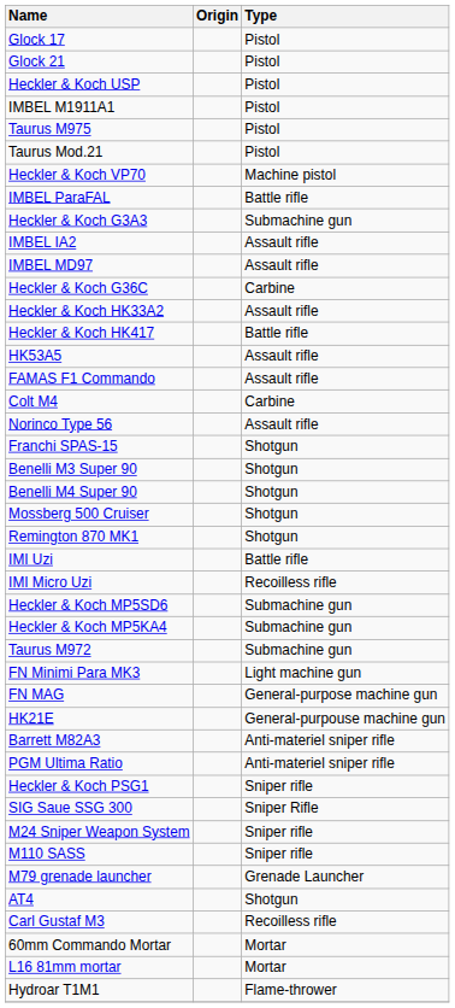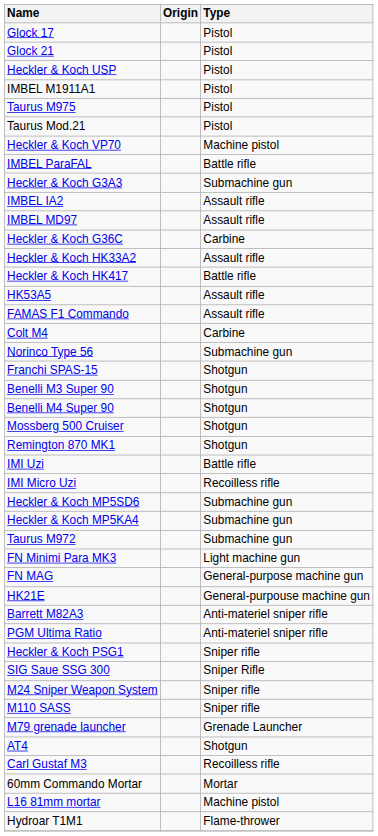 <table class="wikitable">
 <tr>
 <th style="text-align: left;">Name</th>
 <th style="text-align: left;">Origin</th>
 <th style="text-align: left;">Type</th>
 </tr>
 <tr>
 <td><a href='#'>Glock 17</a></td>
 <td></td>
 <td>Pistol</td>
 </tr>
 <tr>
 <td><a href='#'>Glock 21</a></td>
 <td></td>
 <td>Pistol</td>
 </tr>
 <tr>
 <td><a href='#'>Heckler & Koch USP</a></td>
 <td></td>
 <td>Pistol</td>
 </tr>
 <tr>
 <td>IMBEL M1911A1</td>
 <td></td>
 <td>Pistol</td>
 </tr>
 <tr>
 <td><a href='#'>Taurus M975</a></td>
 <td></td>
 <td>Pistol</td>
 </tr>
 <tr>
 <td>Taurus Mod.21</td>
 <td></td>
 <td>Pistol</td>
 </tr>
 <tr>
 <td><a href='#'>Heckler & Koch VP70</a></td>
 <td></td>
 <td>Machine pistol</td>
 </tr>
 <tr>
 <td><a href='#'>IMBEL ParaFAL</a></td>
 <td></td>
 <td>Battle rifle</td>
 </tr>
 <tr>
 <td><a href='#'>Heckler & Koch G3A3</a></td>
 <td></td>
 <td>Submachine gun</td>
 </tr>
 <tr>
 <td><a href='#'>IMBEL IA2</a></td>
 <td></td>
 <td>Assault rifle</td>
 </tr>
 <tr>
 <td><a href='#'>IMBEL MD97</a></td>
 <td></td>
 <td>Assault rifle</td>
 </tr>
 <tr>
 <td><a href='#'>Heckler & Koch G36C</a></td>
 <td></td>
 <td>Carbine</td>
 </tr>
 <tr>
 <td><a href='#'>Heckler & Koch HK33A2</a></td>
 <td></td>
 <td>Assault rifle</td>
 </tr>
 <tr>
 <td><a href='#'>Heckler & Koch HK417</a></td>
 <td></td>
 <td>Battle rifle</td>
 </tr>
 <tr>
 <td><a href='#'>HK53A5</a></td>
 <td></td>
 <td>Assault rifle</td>
 </tr>
 <tr>
 <td><a href='#'>FAMAS F1 Commando</a></td>
 <td></td>
 <td>Assault rifle</td>
 </tr>
 <tr>
 <td><a href='#'>Colt M4</a></td>
 <td></td>
 <td>Carbine</td>
 </tr>
 <tr>
 <td><a href='#'>Norinco Type 56</a></td>
 <td></td>
-<td>Assault rifle</td>
+<td>Submachine gun</td>
 </tr>
 <tr>
 <td><a href='#'>Franchi SPAS-15</a></td>
 <td></td>
 <td>Shotgun</td>
 </tr>
 <tr>
 <td><a href='#'>Benelli M3 Super 90</a></td>
 <td></td>
 <td>Shotgun</td>
 </tr>
 <tr>
 <td><a href='#'>Benelli M4 Super 90</a></td>
 <td></td>
 <td>Shotgun</td>
 </tr>
 <tr>
 <td><a href='#'>Mossberg 500 Cruiser</a></td>
 <td></td>
 <td>Shotgun</td>
 </tr>
 <tr>
 <td><a href='#'>Remington 870 MK1</a></td>
 <td></td>
 <td>Shotgun</td>
 </tr>
 <tr>
 <td><a href='#'>IMI Uzi</a></td>
 <td></td>
 <td>Battle rifle</td>
 </tr>
 <tr>
 <td><a href='#'>IMI Micro Uzi</a></td>
 <td></td>
 <td>Recoilless rifle</td>
 </tr>
 <tr>
 <td><a href='#'>Heckler & Koch MP5SD6</a></td>
 <td></td>
 <td>Submachine gun</td>
 </tr>
 <tr>
 <td><a href='#'>Heckler & Koch MP5KA4</a></td>
 <td></td>
 <td>Submachine gun</td>
 </tr>
 <tr>
 <td><a href='#'>Taurus M972</a></td>
 <td></td>
 <td>Submachine gun</td>
 </tr>
 <tr>
 <td><a href='#'>FN Minimi Para MK3</a></td>
 <td></td>
 <td>Light machine gun</td>
 </tr>
 <tr>
 <td><a href='#'>FN MAG</a></td>
 <td></td>
 <td>General-purpose machine gun</td>
 </tr>
 <tr>
 <td><a href='#'>HK21E</a></td>
 <td></td>
 <td>General-purpouse machine gun</td>
 </tr>
 <tr>
 <td><a href='#'>Barrett M82A3</a></td>
 <td></td>
 <td>Anti-materiel sniper rifle</td>
 </tr>
 <tr>
 <td><a href='#'>PGM Ultima Ratio</a></td>
 <td></td>
 <td>Anti-materiel sniper rifle</td>
 </tr>
 <tr>
 <td><a href='#'>Heckler & Koch PSG1</a></td>
 <td></td>
 <td>Sniper rifle</td>
 </tr>
 <tr>
 <td><a href='#'>SIG Saue SSG 300</a></td>
 <td></td>
 <td>Sniper Rifle</td>
 </tr>
 <tr>
 <td><a href='#'>M24 Sniper Weapon System</a></td>
 <td></td>
 <td>Sniper rifle</td>
 </tr>
 <tr>
 <td><a href='#'>M110 SASS</a></td>
 <td></td>
 <td>Sniper rifle</td>
 </tr>
 <tr>
 <td><a href='#'>M79 grenade launcher</a></td>
 <td></td>
 <td>Grenade Launcher</td>
 </tr>
 <tr>
 <td><a href='#'>AT4</a></td>
 <td></td>
 <td>Shotgun</td>
 </tr>
 <tr>
 <td><a href='#'>Carl Gustaf M3</a></td>
 <td></td>
 <td>Recoilless rifle</td>
 </tr>
 <tr>
 <td>60mm Commando Mortar</td>
 <td></td>
 <td>Mortar</td>
 </tr>
 <tr>
 <td><a href='#'>L16 81mm mortar</a></td>
 <td></td>
-<td>Mortar</td>
+<td>Machine pistol</td>
 </tr>
 <tr>
 <td>Hydroar T1M1</td>
 <td></td>
 <td>Flame-thrower</td>
 </tr>
 <tr>
 </tr>
 </table>
